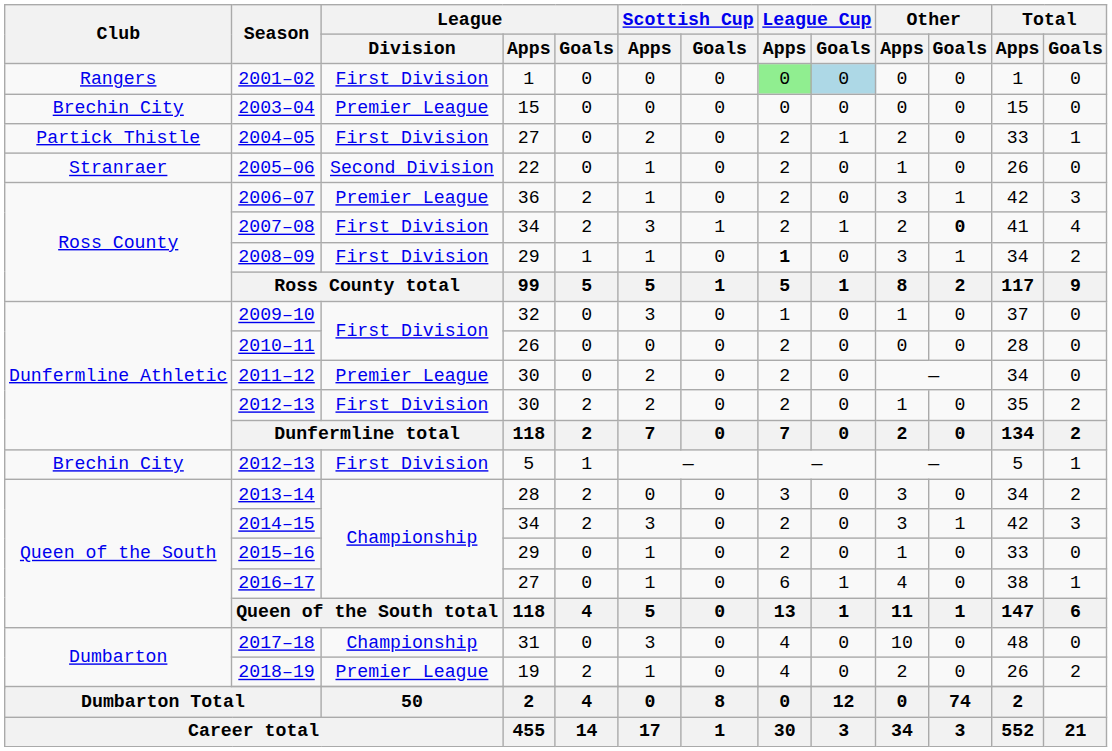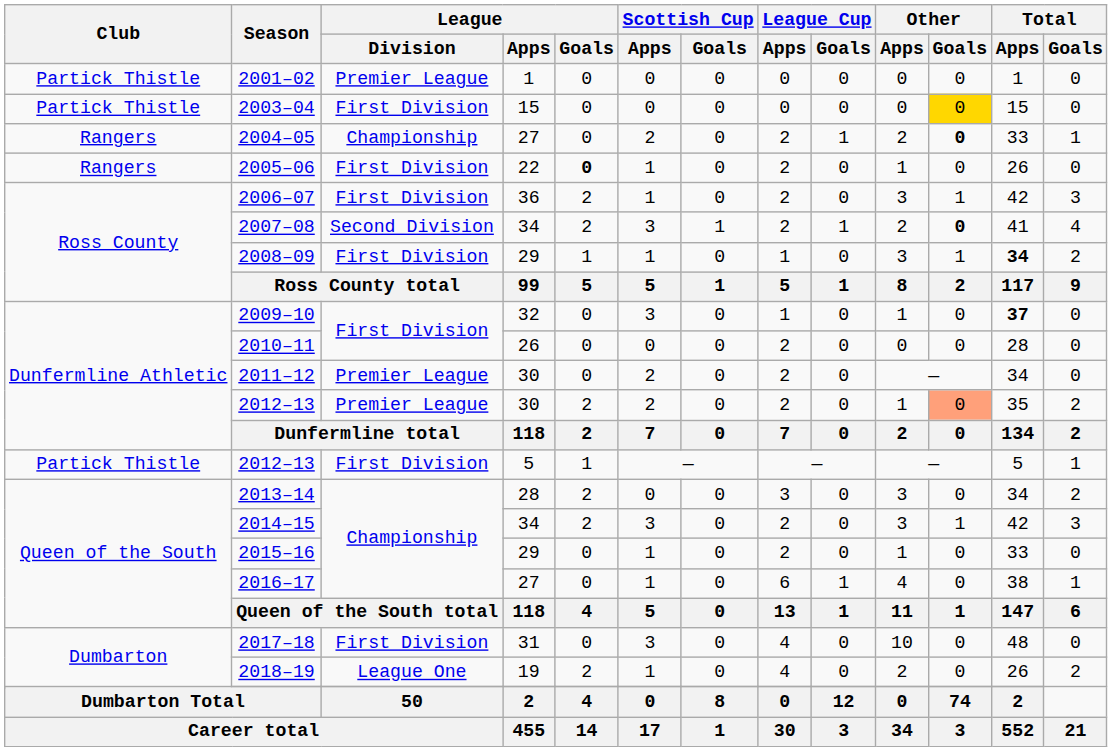 <table class="wikitable" style="text-align:center">
 <tr>
 <th rowspan="2">Club</th>
 <th rowspan="2">Season</th>
 <th colspan="3">League</th>
 <th colspan="2"><a href='#'>Scottish Cup</a></th>
 <th colspan="2"><a href='#'>League Cup</a></th>
 <th colspan="2">Other</th>
 <th colspan="2">Total</th>
 </tr>
 <tr>
 <th>Division</th>
 <th>Apps</th>
 <th>Goals</th>
 <th>Apps</th>
 <th>Goals</th>
 <th>Apps</th>
 <th>Goals</th>
 <th>Apps</th>
 <th>Goals</th>
 <th>Apps</th>
 <th>Goals</th>
 </tr>
 <tr>
-<td><a href='#'>Rangers</a></td>
+<td><a href='#'>Partick Thistle</a></td>
 <td><a href='#'>2001–02</a></td>
-<td><a href='#'>First Division</a></td>
+<td><a href='#'>Premier League</a></td>
 <td>1</td>
 <td>0</td>
 <td>0</td>
 <td>0</td>
-<td style="background: lightgreen;">0</td>
-<td style="background: lightblue;">0</td>
+<td>0</td>
+<td>0</td>
 <td>0</td>
 <td>0</td>
 <td>1</td>
 <td>0</td>
 </tr>
 <tr>
-<td><a href='#'>Brechin City</a></td>
+<td><a href='#'>Partick Thistle</a></td>
 <td><a href='#'>2003–04</a></td>
-<td><a href='#'>Premier League</a></td>
+<td><a href='#'>First Division</a></td>
 <td>15</td>
 <td>0</td>
 <td>0</td>
 <td>0</td>
 <td>0</td>
 <td>0</td>
 <td>0</td>
-<td>0</td>
+<td style="background: gold;">0</td>
 <td>15</td>
 <td>0</td>
 </tr>
 <tr>
-<td><a href='#'>Partick Thistle</a></td>
+<td><a href='#'>Rangers</a></td>
 <td><a href='#'>2004–05</a></td>
-<td><a href='#'>First Division</a></td>
+<td><a href='#'>Championship</a></td>
 <td>27</td>
 <td>0</td>
 <td>2</td>
 <td>0</td>
 <td>2</td>
 <td>1</td>
 <td>2</td>
-<td>0</td>
+<td><strong>0</strong></td>
 <td>33</td>
 <td>1</td>
 </tr>
 <tr>
-<td><a href='#'>Stranraer</a></td>
+<td><a href='#'>Rangers</a></td>
 <td><a href='#'>2005–06</a></td>
-<td><a href='#'>Second Division</a></td>
+<td><a href='#'>First Division</a></td>
 <td>22</td>
-<td>0</td>
+<td><strong>0</strong></td>
 <td>1</td>
 <td>0</td>
 <td>2</td>
 <td>0</td>
 <td>1</td>
 <td>0</td>
 <td>26</td>
 <td>0</td>
 </tr>
 <tr>
 <td rowspan="4"><a href='#'>Ross County</a></td>
 <td><a href='#'>2006–07</a></td>
-<td><a href='#'>Premier League</a></td>
+<td><a href='#'>First Division</a></td>
 <td>36</td>
 <td>2</td>
 <td>1</td>
 <td>0</td>
 <td>2</td>
 <td>0</td>
 <td>3</td>
 <td>1</td>
 <td>42</td>
 <td>3</td>
 </tr>
 <tr>
 <td><a href='#'>2007–08</a></td>
-<td><a href='#'>First Division</a></td>
+<td><a href='#'>Second Division</a></td>
 <td>34</td>
 <td>2</td>
 <td>3</td>
 <td>1</td>
 <td>2</td>
 <td>1</td>
 <td>2</td>
 <td><strong>0</strong></td>
 <td>41</td>
 <td>4</td>
 </tr>
 <tr>
 <td><a href='#'>2008–09</a></td>
 <td><a href='#'>First Division</a></td>
 <td>29</td>
 <td>1</td>
 <td>1</td>
 <td>0</td>
-<td><strong>1</strong></td>
+<td>1</td>
 <td>0</td>
 <td>3</td>
 <td>1</td>
-<td>34</td>
+<td><strong>34</strong></td>
 <td>2</td>
 </tr>
 <tr>
 <th colspan="2">Ross County total</th>
 <th>99</th>
 <th>5</th>
 <th>5</th>
 <th>1</th>
 <th>5</th>
 <th>1</th>
 <th>8</th>
 <th>2</th>
 <th>117</th>
 <th>9</th>
 </tr>
 <tr>
 <td rowspan="5"><a href='#'>Dunfermline Athletic</a></td>
 <td><a href='#'>2009–10</a></td>
 <td rowspan="2"><a href='#'>First Division</a></td>
 <td>32</td>
 <td>0</td>
 <td>3</td>
 <td>0</td>
 <td>1</td>
 <td>0</td>
 <td>1</td>
 <td>0</td>
-<td>37</td>
+<td><strong>37</strong></td>
 <td>0</td>
 </tr>
 <tr>
 <td><a href='#'>2010–11</a></td>
 <td>26</td>
 <td>0</td>
 <td>0</td>
 <td>0</td>
 <td>2</td>
 <td>0</td>
 <td>0</td>
 <td>0</td>
 <td>28</td>
 <td>0</td>
 </tr>
 <tr>
 <td><a href='#'>2011–12</a></td>
 <td><a href='#'>Premier League</a></td>
 <td>30</td>
 <td>0</td>
 <td>2</td>
 <td>0</td>
 <td>2</td>
 <td>0</td>
 <td colspan="2">—</td>
 <td>34</td>
 <td>0</td>
 </tr>
 <tr>
 <td><a href='#'>2012–13</a></td>
-<td><a href='#'>First Division</a></td>
+<td><a href='#'>Premier League</a></td>
 <td>30</td>
 <td>2</td>
 <td>2</td>
 <td>0</td>
 <td>2</td>
 <td>0</td>
 <td>1</td>
-<td>0</td>
+<td style="background: lightsalmon;">0</td>
 <td>35</td>
 <td>2</td>
 </tr>
 <tr>
 <th colspan="2">Dunfermline total</th>
 <th>118</th>
 <th>2</th>
 <th>7</th>
 <th>0</th>
 <th>7</th>
 <th>0</th>
 <th>2</th>
 <th>0</th>
 <th>134</th>
 <th>2</th>
 </tr>
 <tr>
-<td><a href='#'>Brechin City</a></td>
+<td><a href='#'>Partick Thistle</a></td>
 <td><a href='#'>2012–13</a></td>
 <td><a href='#'>First Division</a></td>
 <td>5</td>
 <td>1</td>
 <td colspan="2">—</td>
 <td colspan="2">—</td>
 <td colspan="2">—</td>
 <td>5</td>
 <td>1</td>
 </tr>
 <tr>
 <td rowspan="5"><a href='#'>Queen of the South</a></td>
 <td><a href='#'>2013–14</a></td>
 <td rowspan="4"><a href='#'>Championship</a></td>
 <td>28</td>
 <td>2</td>
 <td>0</td>
 <td>0</td>
 <td>3</td>
 <td>0</td>
 <td>3</td>
 <td>0</td>
 <td>34</td>
 <td>2</td>
 </tr>
 <tr>
 <td><a href='#'>2014–15</a></td>
 <td>34</td>
 <td>2</td>
 <td>3</td>
 <td>0</td>
 <td>2</td>
 <td>0</td>
 <td>3</td>
 <td>1</td>
 <td>42</td>
 <td>3</td>
 </tr>
 <tr>
 <td><a href='#'>2015–16</a></td>
 <td>29</td>
 <td>0</td>
 <td>1</td>
 <td>0</td>
 <td>2</td>
 <td>0</td>
 <td>1</td>
 <td>0</td>
 <td>33</td>
 <td>0</td>
 </tr>
 <tr>
 <td><a href='#'>2016–17</a></td>
 <td>27</td>
 <td>0</td>
 <td>1</td>
 <td>0</td>
 <td>6</td>
 <td>1</td>
 <td>4</td>
 <td>0</td>
 <td>38</td>
 <td>1</td>
 </tr>
 <tr>
 <th colspan="2">Queen of the South total</th>
 <th>118</th>
 <th>4</th>
 <th>5</th>
 <th>0</th>
 <th>13</th>
 <th>1</th>
 <th>11</th>
 <th>1</th>
 <th>147</th>
 <th>6</th>
 </tr>
 <tr>
 <td rowspan="3"><a href='#'>Dumbarton</a></td>
 <td><a href='#'>2017–18</a></td>
-<td><a href='#'>Championship</a></td>
+<td><a href='#'>First Division</a></td>
 <td>31</td>
 <td>0</td>
 <td>3</td>
 <td>0</td>
 <td>4</td>
 <td>0</td>
 <td>10</td>
 <td>0</td>
 <td>48</td>
 <td>0</td>
 </tr>
 <tr>
 <td><a href='#'>2018–19</a></td>
-<td><a href='#'>Premier League</a></td>
+<td><a href='#'>League One</a></td>
 <td>19</td>
 <td>2</td>
 <td>1</td>
 <td>0</td>
 <td>4</td>
 <td>0</td>
 <td>2</td>
 <td>0</td>
 <td>26</td>
 <td>2</td>
 </tr>
 <tr>
 </tr>
 <tr>
 <th colspan="2">Dumbarton Total</th>
 <th>50</th>
 <th>2</th>
 <th>4</th>
 <th>0</th>
 <th>8</th>
 <th>0</th>
 <th>12</th>
 <th>0</th>
 <th>74</th>
 <th>2</th>
 </tr>
 <tr>
 <th colspan="3">Career total</th>
 <th>455</th>
 <th>14</th>
 <th>17</th>
 <th>1</th>
 <th>30</th>
 <th>3</th>
 <th>34</th>
 <th>3</th>
 <th>552</th>
 <th>21</th>
 </tr>
 </table>
